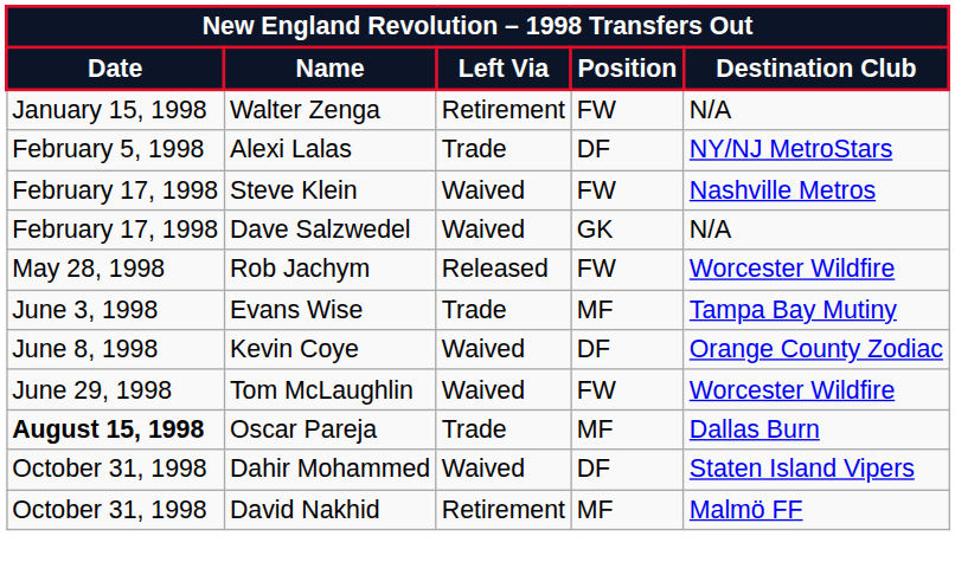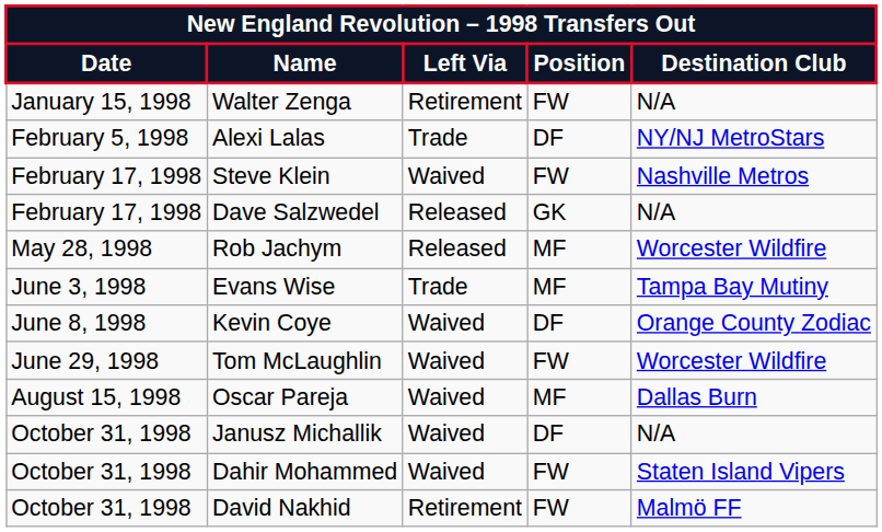 <table class="wikitable">
 <tr>
 <th colspan="5" style="background:#0c1527; color:#fff; border:2px solid #e20e2a; text-align: center; font-weight:bold;">New England Revolution – 1998 Transfers Out</th>
 </tr>
 <tr>
 <th style="background:#0c1527; color:#fff; border:2px solid #e20e2a;" scope="col">Date</th>
 <th style="background:#0c1527; color:#fff; border:2px solid #e20e2a;" scope="col">Name</th>
 <th style="background:#0c1527; color:#fff; border:2px solid #e20e2a;" scope="col">Left Via</th>
 <th style="background:#0c1527; color:#fff; border:2px solid #e20e2a;" scope="col">Position</th>
 <th style="background:#0c1527; color:#fff; border:2px solid #e20e2a;" scope="col">Destination Club</th>
 </tr>
 <tr>
 <td>January 15, 1998</td>
 <td>Walter Zenga</td>
 <td>Retirement</td>
 <td>FW</td>
 <td>N/A</td>
 </tr>
 <tr>
 <td>February 5, 1998</td>
 <td>Alexi Lalas</td>
 <td>Trade</td>
 <td>DF</td>
 <td><a href='#'>NY/NJ MetroStars</a></td>
 </tr>
 <tr>
 <td>February 17, 1998</td>
 <td>Steve Klein</td>
 <td>Waived</td>
 <td>FW</td>
 <td><a href='#'>Nashville Metros</a></td>
 </tr>
 <tr>
 <td>February 17, 1998</td>
 <td>Dave Salzwedel</td>
-<td>Waived</td>
+<td>Released</td>
 <td>GK</td>
 <td>N/A</td>
 </tr>
 <tr>
 <td>May 28, 1998</td>
 <td>Rob Jachym</td>
 <td>Released</td>
-<td>FW</td>
+<td>MF</td>
 <td> <a href='#'>Worcester Wildfire</a></td>
 </tr>
 <tr>
 <td>June 3, 1998</td>
 <td>Evans Wise</td>
 <td>Trade</td>
 <td>MF</td>
 <td> <a href='#'>Tampa Bay Mutiny</a></td>
 </tr>
 <tr>
 <td>June 8, 1998</td>
 <td>Kevin Coye</td>
 <td>Waived</td>
 <td>DF</td>
 <td> <a href='#'>Orange County Zodiac</a></td>
 </tr>
 <tr>
 <td>June 29, 1998</td>
 <td>Tom McLaughlin</td>
 <td>Waived</td>
 <td>FW</td>
 <td> <a href='#'>Worcester Wildfire</a></td>
 </tr>
 <tr>
-<td><strong>August 15, 1998</strong></td>
+<td>August 15, 1998</td>
 <td>Oscar Pareja</td>
-<td>Trade</td>
+<td>Waived</td>
 <td>MF</td>
 <td> <a href='#'>Dallas Burn</a></td>
 </tr>
 <tr>
 <td>October 31, 1998</td>
+<td>Janusz Michallik</td>
+<td>Waived</td>
+<td>DF</td>
+<td>N/A</td>
+</tr>
+<tr>
+<td>October 31, 1998</td>
 <td>Dahir Mohammed</td>
 <td>Waived</td>
-<td>DF</td>
+<td>FW</td>
 <td> <a href='#'>Staten Island Vipers</a></td>
 </tr>
 <tr>
 <td>October 31, 1998</td>
 <td>David Nakhid</td>
 <td>Retirement</td>
-<td>MF</td>
+<td>FW</td>
 <td> <a href='#'>Malmö FF</a></td>
 </tr>
 </table>
